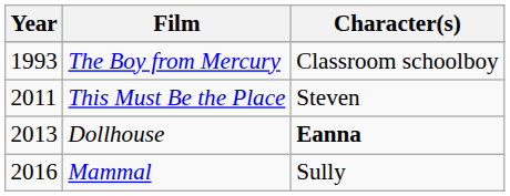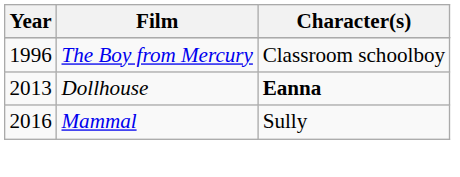 <table class="wikitable sortable">
 <tr>
 <th>Year</th>
 <th>Film</th>
 <th>Character(s)</th>
 </tr>
 <tr>
 </tr>
 <tr>
-<td>1993</td>
+<td>1996</td>
 <td><em><a href='#'>The Boy from Mercury</a></em></td>
 <td>Classroom schoolboy</td>
-</tr>
-<tr>
-<td>2011</td>
-<td><em><a href='#'>This Must Be the Place</a></em></td>
-<td>Steven</td>
 </tr>
 <tr>
 <td>2013</td>
 <td><em>Dollhouse</em></td>
 <td><strong>Eanna</strong></td>
 </tr>
 <tr>
 <td>2016</td>
 <td><a href='#'><em>Mammal</em></a></td>
 <td>Sully</td>
 </tr>
 </table>
